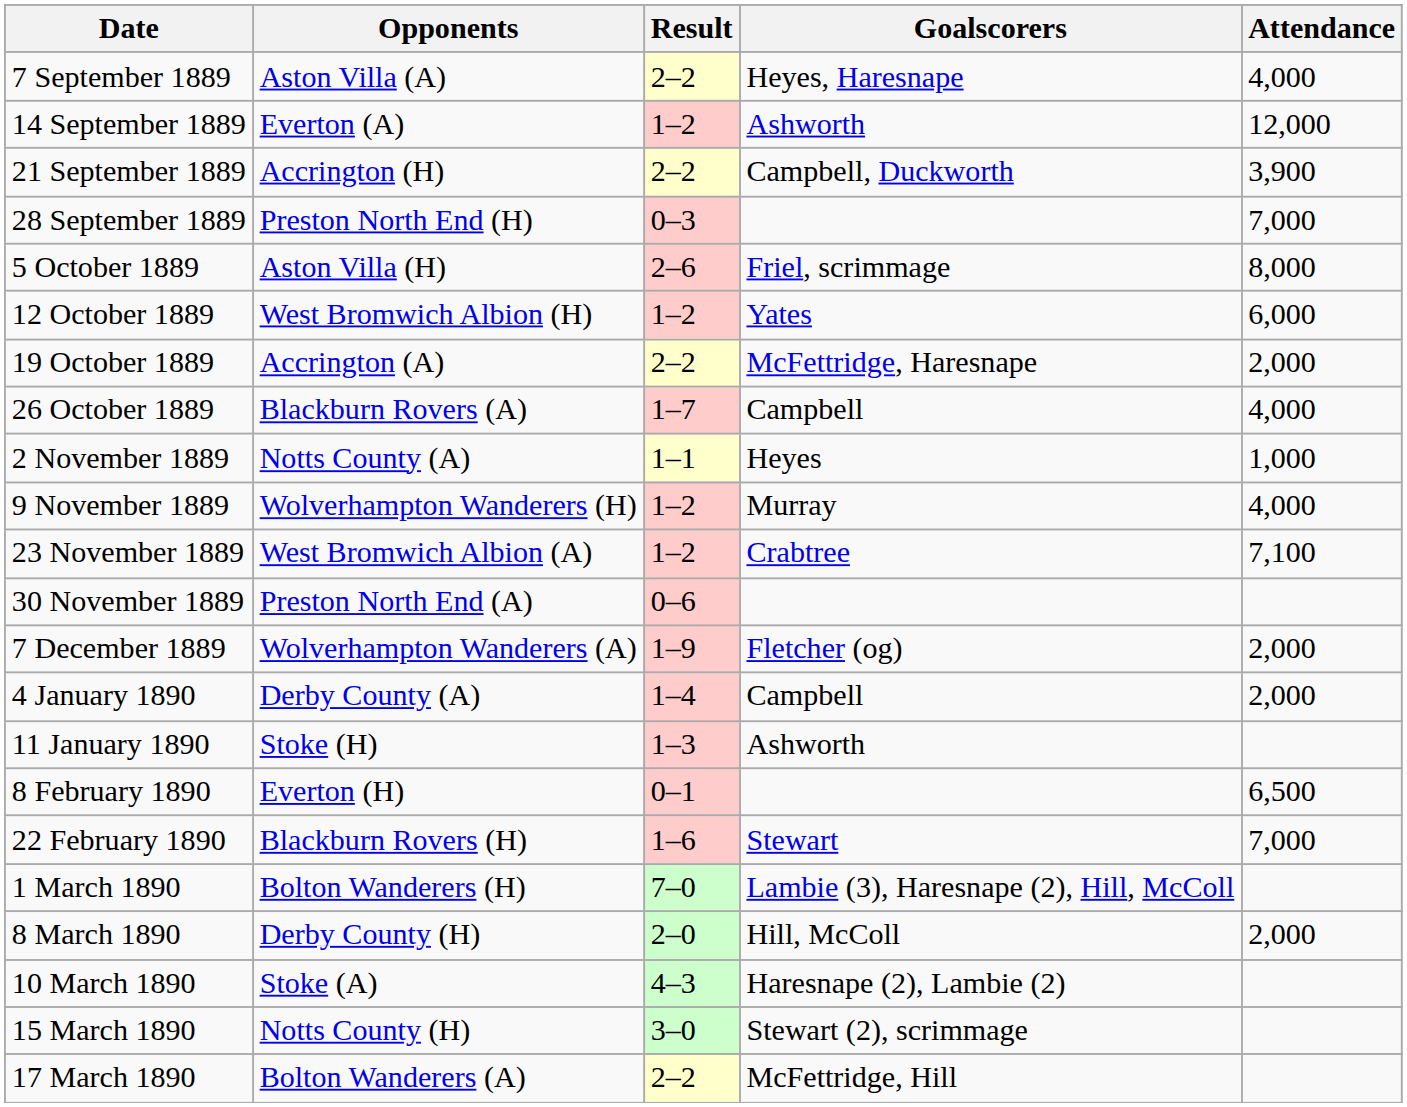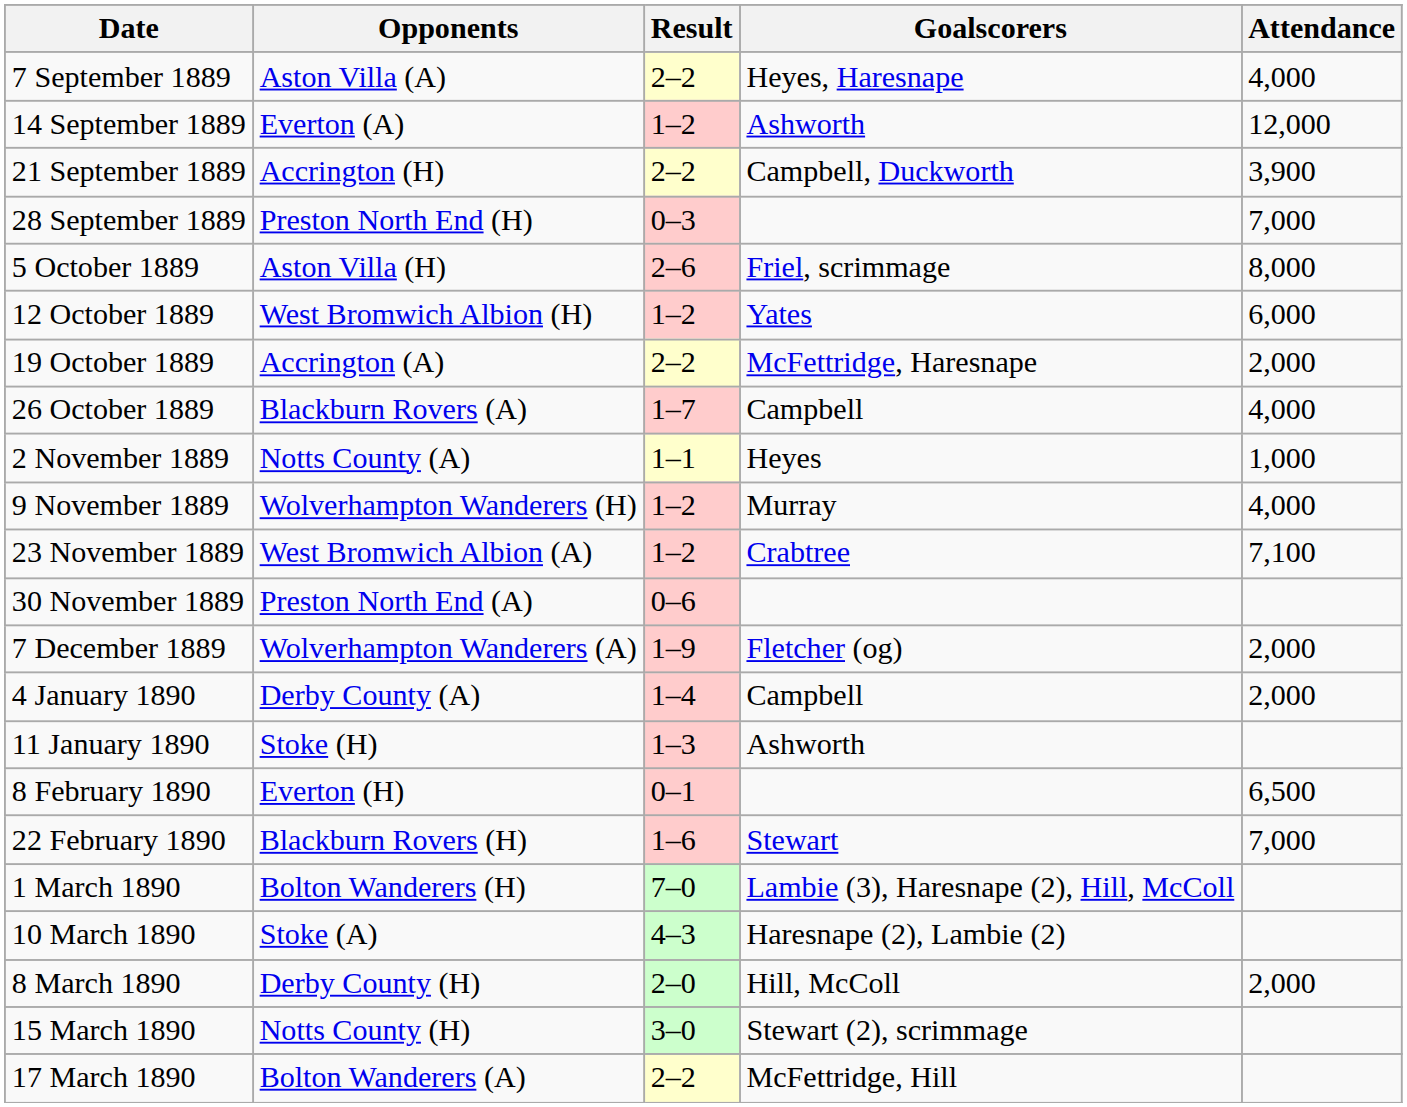 <table class="wikitable">
 <tr>
 <th>Date</th>
 <th>Opponents</th>
 <th>Result</th>
 <th>Goalscorers</th>
 <th>Attendance</th>
 </tr>
 <tr>
 <td>7 September 1889</td>
 <td><a href='#'>Aston Villa</a> (A)</td>
 <td bgcolor="#ffffcc">2–2</td>
 <td>Heyes, <a href='#'>Haresnape</a></td>
 <td>4,000</td>
 </tr>
 <tr>
 <td>14 September 1889</td>
 <td><a href='#'>Everton</a> (A)</td>
 <td bgcolor="ffcccc">1–2</td>
 <td><a href='#'>Ashworth</a></td>
 <td>12,000</td>
 </tr>
 <tr>
 <td>21 September 1889</td>
 <td><a href='#'>Accrington</a> (H)</td>
 <td bgcolor="#ffffcc">2–2</td>
 <td>Campbell, <a href='#'>Duckworth</a></td>
 <td>3,900</td>
 </tr>
 <tr>
 <td>28 September 1889</td>
 <td><a href='#'>Preston North End</a> (H)</td>
 <td bgcolor="ffcccc">0–3</td>
 <td></td>
 <td>7,000</td>
 </tr>
 <tr>
 <td>5 October 1889</td>
 <td><a href='#'>Aston Villa</a> (H)</td>
 <td bgcolor="ffcccc">2–6</td>
 <td><a href='#'>Friel</a>, scrimmage</td>
 <td>8,000</td>
 </tr>
 <tr>
 <td>12 October 1889</td>
 <td><a href='#'>West Bromwich Albion</a> (H)</td>
 <td bgcolor="ffcccc">1–2</td>
 <td><a href='#'>Yates</a></td>
 <td>6,000</td>
 </tr>
 <tr>
 <td>19 October 1889</td>
 <td><a href='#'>Accrington</a> (A)</td>
 <td bgcolor="#ffffcc">2–2</td>
 <td><a href='#'>McFettridge</a>, Haresnape</td>
 <td>2,000</td>
 </tr>
 <tr>
 <td>26 October 1889</td>
 <td><a href='#'>Blackburn Rovers</a> (A)</td>
 <td bgcolor="ffcccc">1–7</td>
 <td>Campbell</td>
 <td>4,000</td>
 </tr>
 <tr>
 <td>2 November 1889</td>
 <td><a href='#'>Notts County</a> (A)</td>
 <td bgcolor="#ffffcc">1–1</td>
 <td>Heyes</td>
 <td>1,000</td>
 </tr>
 <tr>
 <td>9 November 1889</td>
 <td><a href='#'>Wolverhampton Wanderers</a> (H)</td>
 <td bgcolor="ffcccc">1–2</td>
 <td>Murray</td>
 <td>4,000</td>
 </tr>
 <tr>
 <td>23 November 1889</td>
 <td><a href='#'>West Bromwich Albion</a> (A)</td>
 <td bgcolor="ffcccc">1–2</td>
 <td><a href='#'>Crabtree</a></td>
 <td>7,100</td>
 </tr>
 <tr>
 <td>30 November 1889</td>
 <td><a href='#'>Preston North End</a> (A)</td>
 <td bgcolor="ffcccc">0–6</td>
 <td></td>
 <td></td>
 </tr>
 <tr>
 <td>7 December 1889</td>
 <td><a href='#'>Wolverhampton Wanderers</a> (A)</td>
 <td bgcolor="ffcccc">1–9</td>
 <td><a href='#'>Fletcher</a> (og)</td>
 <td>2,000</td>
 </tr>
 <tr>
 <td>4 January 1890</td>
 <td><a href='#'>Derby County</a> (A)</td>
 <td bgcolor="ffcccc">1–4</td>
 <td>Campbell</td>
 <td>2,000</td>
 </tr>
 <tr>
 <td>11 January 1890</td>
 <td><a href='#'>Stoke</a> (H)</td>
 <td bgcolor="ffcccc">1–3</td>
 <td>Ashworth</td>
 <td></td>
 </tr>
 <tr>
 <td>8 February 1890</td>
 <td><a href='#'>Everton</a> (H)</td>
 <td bgcolor="ffcccc">0–1</td>
 <td></td>
 <td>6,500</td>
 </tr>
 <tr>
 <td>22 February 1890</td>
 <td><a href='#'>Blackburn Rovers</a> (H)</td>
 <td bgcolor="ffcccc">1–6</td>
 <td><a href='#'>Stewart</a></td>
 <td>7,000</td>
 </tr>
 <tr>
 <td>1 March 1890</td>
 <td><a href='#'>Bolton Wanderers</a> (H)</td>
 <td bgcolor="ccffcc">7–0</td>
 <td><a href='#'>Lambie</a> (3), Haresnape (2), <a href='#'>Hill</a>, <a href='#'>McColl</a></td>
 <td></td>
 </tr>
 <tr>
+<td>10 March 1890</td>
+<td><a href='#'>Stoke</a> (A)</td>
+<td bgcolor="ccffcc">4–3</td>
+<td>Haresnape (2), Lambie (2)</td>
+<td></td>
+</tr>
+<tr>
 <td>8 March 1890</td>
 <td><a href='#'>Derby County</a> (H)</td>
 <td bgcolor="ccffcc">2–0</td>
 <td>Hill, McColl</td>
 <td>2,000</td>
-</tr>
-<tr>
-<td>10 March 1890</td>
-<td><a href='#'>Stoke</a> (A)</td>
-<td bgcolor="ccffcc">4–3</td>
-<td>Haresnape (2), Lambie (2)</td>
-<td></td>
 </tr>
 <tr>
 <td>15 March 1890</td>
 <td><a href='#'>Notts County</a> (H)</td>
 <td bgcolor="ccffcc">3–0</td>
 <td>Stewart (2), scrimmage</td>
 <td></td>
 </tr>
 <tr>
 <td>17 March 1890</td>
 <td><a href='#'>Bolton Wanderers</a> (A)</td>
 <td bgcolor="#ffffcc">2–2</td>
 <td>McFettridge, Hill</td>
 <td></td>
 </tr>
 </table>
